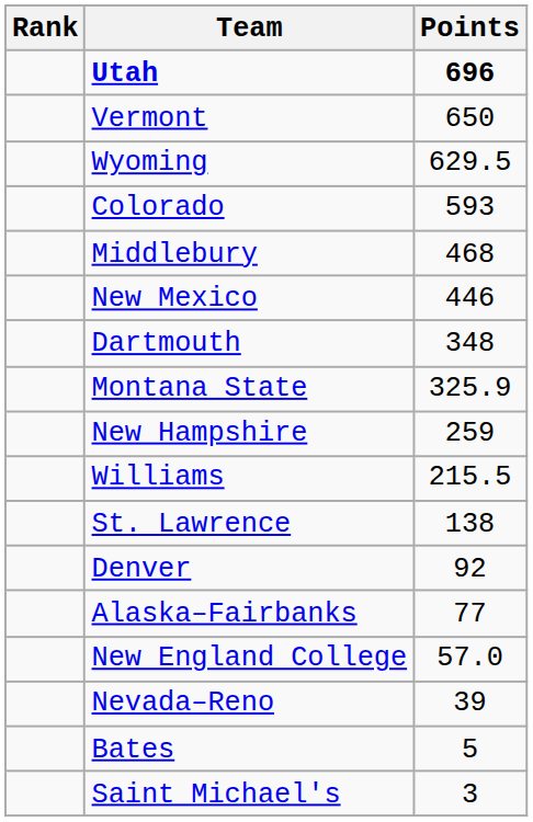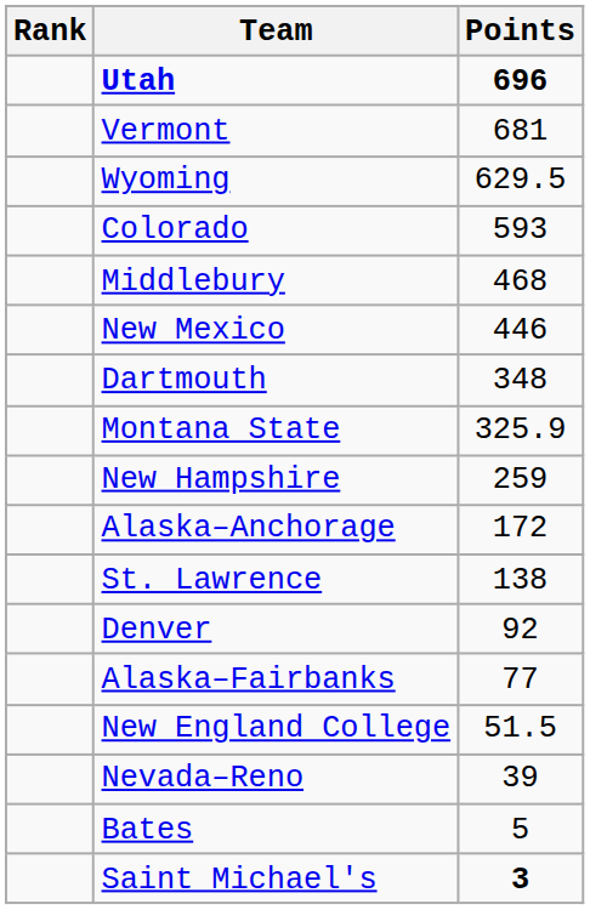 <table class="wikitable sortable" style="text-align:center">
 <tr>
 <th>Rank</th>
 <th>Team</th>
 <th>Points</th>
 </tr>
 <tr>
 <td></td>
 <td align=left><strong><a href='#'>Utah</a></strong></td>
 <td><strong>696</strong></td>
 </tr>
 <tr>
 <td></td>
 <td align=left><a href='#'>Vermont</a></td>
-<td>650</td>
+<td>681</td>
 </tr>
 <tr>
 <td></td>
 <td align=left><a href='#'>Wyoming</a></td>
 <td>629.5</td>
 </tr>
 <tr>
 <td></td>
 <td align=left><a href='#'>Colorado</a></td>
 <td>593</td>
 </tr>
 <tr>
 <td></td>
 <td align=left><a href='#'>Middlebury</a></td>
 <td>468</td>
 </tr>
 <tr>
 <td></td>
 <td align=left><a href='#'>New Mexico</a></td>
 <td>446</td>
 </tr>
 <tr>
 <td></td>
 <td align=left><a href='#'>Dartmouth</a></td>
 <td>348</td>
 </tr>
 <tr>
 <td></td>
 <td align=left><a href='#'>Montana State</a></td>
 <td>325.9</td>
 </tr>
 <tr>
 <td></td>
 <td align=left><a href='#'>New Hampshire</a></td>
 <td>259</td>
 </tr>
 <tr>
 <td></td>
-<td align=left><a href='#'>Williams</a></td>
-<td>215.5</td>
+<td align=left><a href='#'>Alaska–Anchorage</a></td>
+<td>172</td>
 </tr>
 <tr>
 <td></td>
 <td align=left><a href='#'>St. Lawrence</a></td>
 <td>138</td>
 </tr>
 <tr>
 <td></td>
 <td align=left><a href='#'>Denver</a></td>
 <td>92</td>
 </tr>
 <tr>
 <td></td>
 <td align=left><a href='#'>Alaska–Fairbanks</a></td>
 <td>77</td>
 </tr>
 <tr>
 <td></td>
 <td align=left><a href='#'>New England College</a></td>
-<td>57.0</td>
+<td>51.5</td>
 </tr>
 <tr>
 <td></td>
 <td align=left><a href='#'>Nevada–Reno</a></td>
 <td>39</td>
 </tr>
 <tr>
 <td></td>
 <td align=left><a href='#'>Bates</a></td>
 <td>5</td>
 </tr>
 <tr>
 <td></td>
 <td align=left><a href='#'>Saint Michael's</a></td>
-<td>3</td>
+<td><strong>3</strong></td>
 </tr>
 </table>
